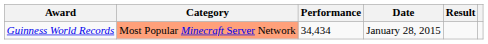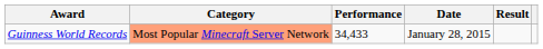 <table class="wikitable">
 <tr>
 <th>Award</th>
 <th>Category</th>
 <th>Performance</th>
 <th>Date</th>
 <th>Result</th>
 <th></th>
 </tr>
 <tr>
 <td><em><a href='#'>Guinness World Records</a></em></td>
 <td style="background: lightsalmon;">Most Popular <a href='#'><em>Minecraft</em> Server</a> Network</td>
-<td>34,434</td>
+<td>34,433</td>
 <td>January 28, 2015</td>
 <td></td>
 <td></td>
 </tr>
 </table>
